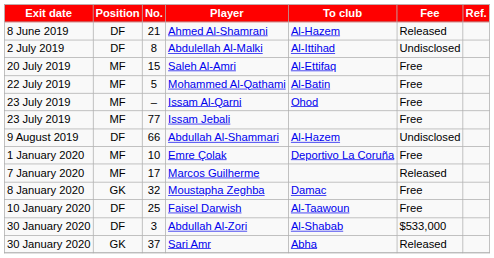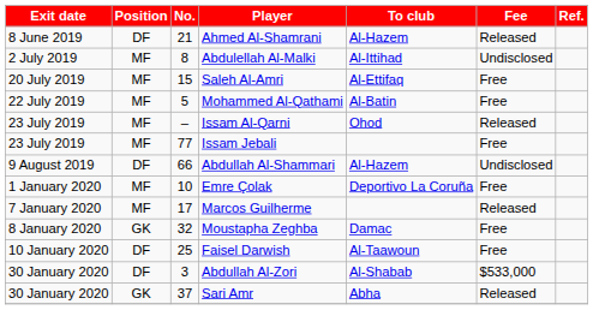 <table class="wikitable sortable">
 <tr>
 <th style="background:red; color:white;">Exit date</th>
 <th style="background:red; color:white;">Position</th>
 <th style="background:red; color:white;">No.</th>
 <th style="background:red; color:white;">Player</th>
 <th style="background:red; color:white;">To club</th>
 <th style="background:red; color:white;">Fee</th>
 <th style="background:red; color:white;">Ref.</th>
 </tr>
 <tr>
 <td>8 June 2019</td>
 <td style="text-align:center;">DF</td>
 <td style="text-align:center;">21</td>
 <td style="text-align:left;"> <a href='#'>Ahmed Al-Shamrani</a></td>
 <td style="text-align:left;"> <a href='#'>Al-Hazem</a></td>
 <td>Released</td>
 <td></td>
 </tr>
 <tr>
 <td>2 July 2019</td>
-<td style="text-align:center;">DF</td>
+<td style="text-align:center;">MF</td>
 <td style="text-align:center;">8</td>
 <td style="text-align:left;"> <a href='#'>Abdulellah Al-Malki</a></td>
 <td style="text-align:left;"> <a href='#'>Al-Ittihad</a></td>
 <td>Undisclosed</td>
 <td></td>
 </tr>
 <tr>
 <td>20 July 2019</td>
 <td style="text-align:center;">MF</td>
 <td style="text-align:center;">15</td>
 <td style="text-align:left;"> <a href='#'>Saleh Al-Amri</a></td>
 <td style="text-align:left;"> <a href='#'>Al-Ettifaq</a></td>
 <td>Free</td>
 <td></td>
 </tr>
 <tr>
 <td>22 July 2019</td>
 <td style="text-align:center;">MF</td>
 <td style="text-align:center;">5</td>
 <td style="text-align:left;"> <a href='#'>Mohammed Al-Qathami</a></td>
 <td style="text-align:left;"> <a href='#'>Al-Batin</a></td>
 <td>Free</td>
 <td></td>
 </tr>
 <tr>
 <td>23 July 2019</td>
 <td style="text-align:center;">MF</td>
 <td style="text-align:center;">–</td>
 <td style="text-align:left;"> <a href='#'>Issam Al-Qarni</a></td>
 <td style="text-align:left;"> <a href='#'>Ohod</a></td>
-<td>Free</td>
+<td>Released</td>
 <td></td>
 </tr>
 <tr>
 <td>23 July 2019</td>
 <td style="text-align:center;">MF</td>
 <td style="text-align:center;">77</td>
 <td style="text-align:left;"> <a href='#'>Issam Jebali</a></td>
 <td style="text-align:left;"></td>
 <td>Free</td>
 <td></td>
 </tr>
 <tr>
 <td>9 August 2019</td>
 <td style="text-align:center;">DF</td>
 <td style="text-align:center;">66</td>
 <td style="text-align:left;"> <a href='#'>Abdullah Al-Shammari</a></td>
 <td style="text-align:left;"> <a href='#'>Al-Hazem</a></td>
 <td>Undisclosed</td>
 <td></td>
 </tr>
 <tr>
 <td>1 January 2020</td>
 <td style="text-align:center;">MF</td>
 <td style="text-align:center;">10</td>
 <td style="text-align:left;"> <a href='#'>Emre Çolak</a></td>
 <td style="text-align:left;"> <a href='#'>Deportivo La Coruña</a></td>
 <td>Free</td>
 <td></td>
 </tr>
 <tr>
 <td>7 January 2020</td>
 <td style="text-align:center;">MF</td>
 <td style="text-align:center;">17</td>
 <td style="text-align:left;"> <a href='#'>Marcos Guilherme</a></td>
 <td style="text-align:left;"></td>
 <td>Released</td>
 <td></td>
 </tr>
 <tr>
 <td>8 January 2020</td>
 <td style="text-align:center;">GK</td>
 <td style="text-align:center;">32</td>
 <td style="text-align:left;"> <a href='#'>Moustapha Zeghba</a></td>
 <td style="text-align:left;"> <a href='#'>Damac</a></td>
 <td>Free</td>
 <td></td>
 </tr>
 <tr>
 <td>10 January 2020</td>
 <td style="text-align:center;">DF</td>
 <td style="text-align:center;">25</td>
 <td style="text-align:left;"> <a href='#'>Faisel Darwish</a></td>
 <td style="text-align:left;"> <a href='#'>Al-Taawoun</a></td>
 <td>Free</td>
 <td></td>
 </tr>
 <tr>
 <td>30 January 2020</td>
 <td style="text-align:center;">DF</td>
 <td style="text-align:center;">3</td>
 <td style="text-align:left;"> <a href='#'>Abdullah Al-Zori</a></td>
 <td style="text-align:left;"> <a href='#'>Al-Shabab</a></td>
 <td>$533,000</td>
 <td></td>
 </tr>
 <tr>
 <td>30 January 2020</td>
 <td style="text-align:center;">GK</td>
 <td style="text-align:center;">37</td>
 <td style="text-align:left;"> <a href='#'>Sari Amr</a></td>
 <td style="text-align:left;"> <a href='#'>Abha</a></td>
 <td>Released</td>
 <td></td>
 </tr>
 <tr>
 </tr>
 </table>
